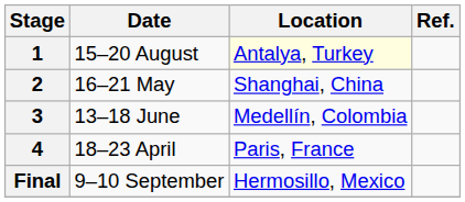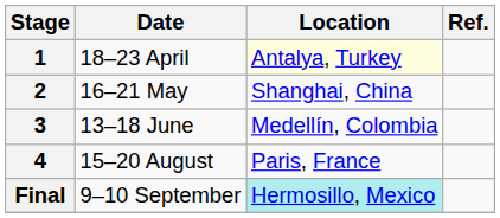 <table class="wikitable">
 <tr>
 <th>Stage</th>
 <th>Date</th>
 <th>Location</th>
 <th>Ref.</th>
 </tr>
 <tr>
 <th>1</th>
-<td>15–20 August</td>
+<td>18–23 April</td>
 <td style="background: lightyellow;"> <a href='#'>Antalya</a>, <a href='#'>Turkey</a></td>
 <td></td>
 </tr>
 <tr>
 <th>2</th>
 <td>16–21 May</td>
 <td> <a href='#'>Shanghai</a>, <a href='#'>China</a></td>
 <td></td>
 </tr>
 <tr>
 <th>3</th>
 <td>13–18 June</td>
 <td> <a href='#'>Medellín</a>, <a href='#'>Colombia</a></td>
 <td></td>
 </tr>
 <tr>
 <th>4</th>
-<td>18–23 April</td>
+<td>15–20 August</td>
 <td> <a href='#'>Paris</a>, <a href='#'>France</a></td>
 <td></td>
 </tr>
 <tr>
 <th>Final</th>
 <td>9–10 September</td>
-<td> <a href='#'>Hermosillo</a>, <a href='#'>Mexico</a></td>
+<td style="background: paleturquoise;"> <a href='#'>Hermosillo</a>, <a href='#'>Mexico</a></td>
 <td></td>
 </tr>
 <tr>
 </tr>
 </table>
